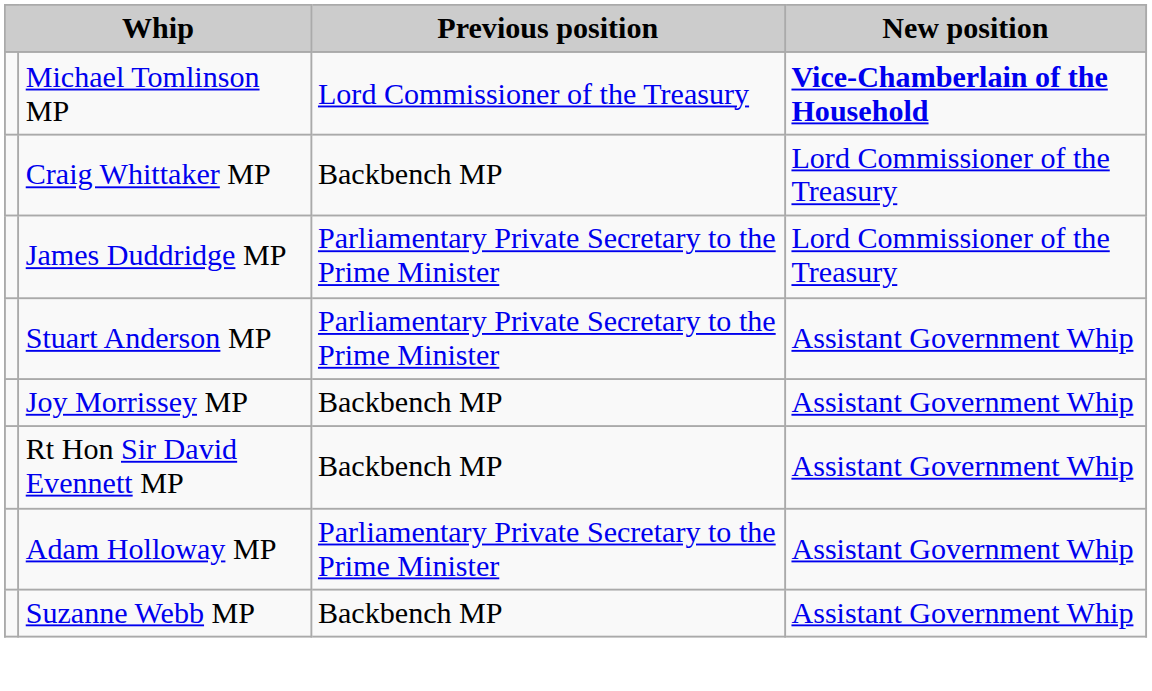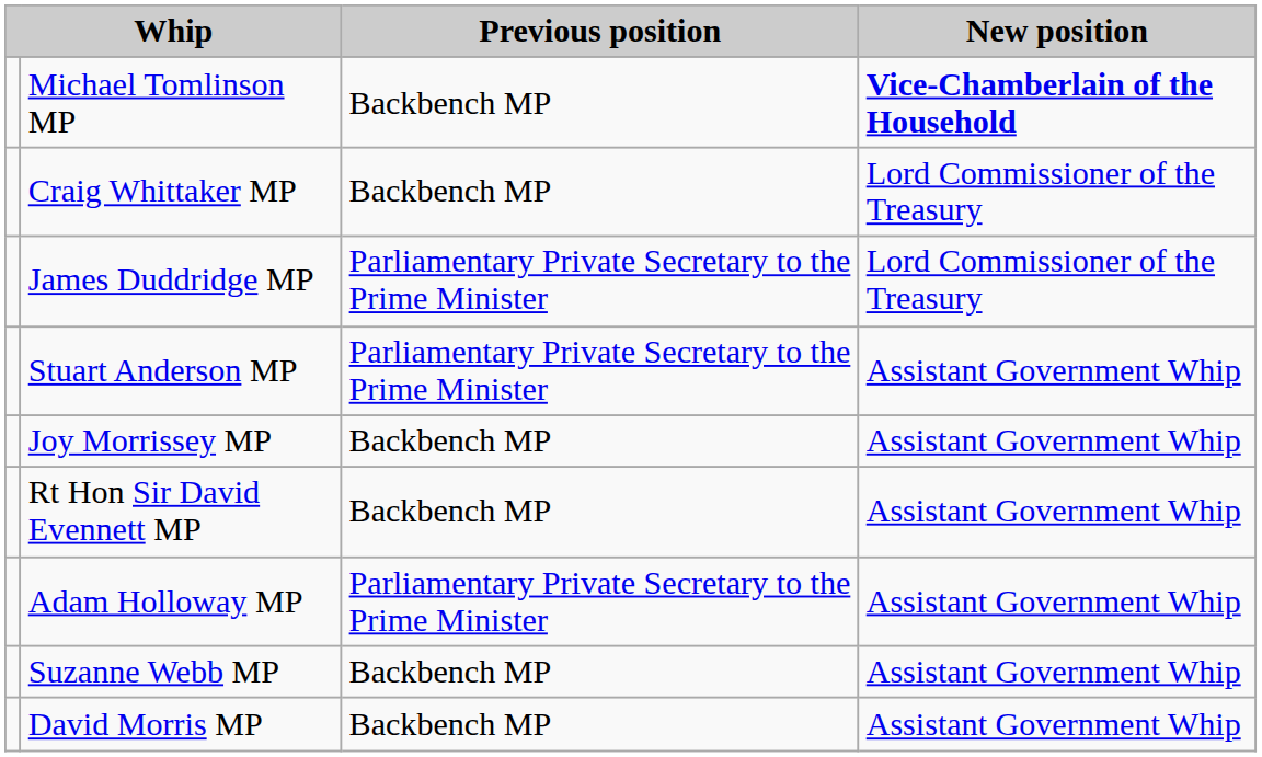 <table class="wikitable">
 <tr>
 <th scope="col" style="background:#ccc;" colspan=2>Whip</th>
 <th scope="col" style="background:#ccc;">Previous position</th>
 <th scope="col" style="background:#ccc;">New position</th>
 </tr>
 <tr>
 <td></td>
 <td><a href='#'>Michael Tomlinson</a> MP</td>
-<td><a href='#'>Lord Commissioner of the Treasury</a></td>
+<td>Backbench MP</td>
 <td><strong><a href='#'>Vice-Chamberlain of the Household</a></strong></td>
 </tr>
 <tr>
 <td></td>
 <td><a href='#'>Craig Whittaker</a> MP</td>
 <td>Backbench MP</td>
 <td><a href='#'>Lord Commissioner of the Treasury</a></td>
 </tr>
 <tr>
 <td></td>
 <td><a href='#'>James Duddridge</a> MP</td>
 <td><a href='#'>Parliamentary Private Secretary to the Prime Minister</a></td>
 <td><a href='#'>Lord Commissioner of the Treasury</a></td>
 </tr>
 <tr>
 <td></td>
 <td><a href='#'>Stuart Anderson</a> MP</td>
 <td><a href='#'>Parliamentary Private Secretary to the Prime Minister</a></td>
 <td><a href='#'>Assistant Government Whip</a></td>
 </tr>
 <tr>
 <td></td>
 <td><a href='#'>Joy Morrissey</a> MP</td>
 <td>Backbench MP</td>
 <td><a href='#'>Assistant Government Whip</a></td>
 </tr>
 <tr>
 <td></td>
 <td>Rt Hon <a href='#'>Sir David Evennett</a> MP</td>
 <td>Backbench MP</td>
 <td><a href='#'>Assistant Government Whip</a></td>
 </tr>
 <tr>
 <td></td>
 <td><a href='#'>Adam Holloway</a> MP</td>
 <td><a href='#'>Parliamentary Private Secretary to the Prime Minister</a></td>
 <td><a href='#'>Assistant Government Whip</a></td>
 </tr>
 <tr>
 <td></td>
 <td><a href='#'>Suzanne Webb</a> MP</td>
 <td>Backbench MP</td>
 <td><a href='#'>Assistant Government Whip</a></td>
 </tr>
+<tr>
+<td></td>
+<td><a href='#'>David Morris</a> MP</td>
+<td>Backbench MP</td>
+<td><a href='#'>Assistant Government Whip</a></td>
+</tr>
 </table>
